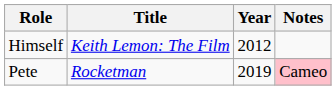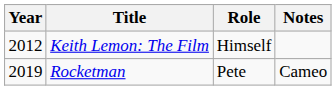 <table class="wikitable">
 <tr>
+<th>Year</th>
+<th>Title</th>
 <th>Role</th>
-<th>Title</th>
-<th>Year</th>
 <th>Notes</th>
 </tr>
 <tr>
+<td>2012</td>
+<td><em><a href='#'>Keith Lemon: The Film</a></em></td>
 <td>Himself</td>
-<td><em><a href='#'>Keith Lemon: The Film</a></em></td>
-<td>2012</td>
 <td></td>
 </tr>
 <tr>
+<td>2019</td>
+<td><a href='#'><em>Rocketman</em></a></td>
 <td>Pete</td>
-<td><a href='#'><em>Rocketman</em></a></td>
-<td>2019</td>
-<td style="background: pink;">Cameo</td>
+<td>Cameo</td>
 </tr>
 </table>
